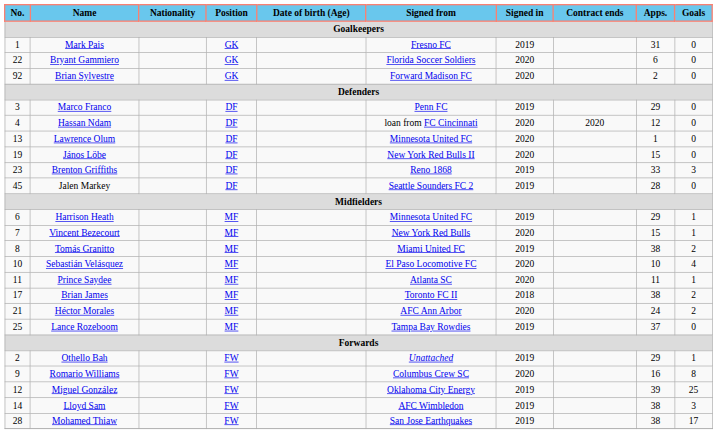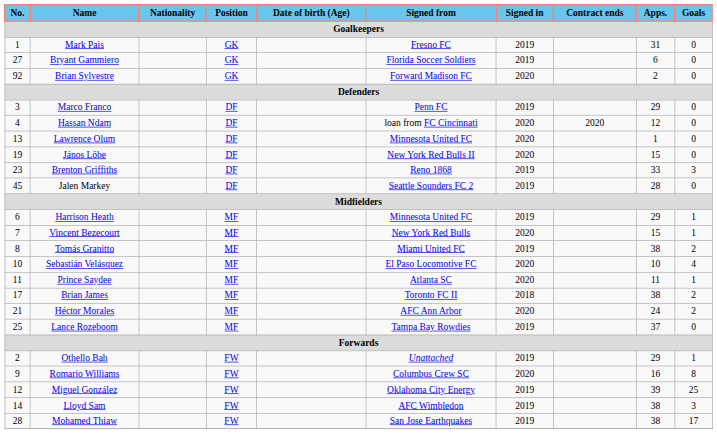 <table class="wikitable"  style="text-align:center; font-size:90%; width:85%;">
 <tr>
 <th style="background:#69C7ED; border:salmon 2px solid;">No.</th>
 <th style="background:#69C7ED; border:salmon 2px solid;">Name</th>
 <th style="background:#69C7ED; border:salmon 2px solid;">Nationality</th>
 <th style="background:#69C7ED; border:salmon 2px solid;">Position</th>
 <th style="background:#69C7ED; border:salmon 2px solid;">Date of birth (Age)</th>
 <th style="background:#69C7ED; border:salmon 2px solid;">Signed from</th>
 <th style="background:#69C7ED; border:salmon 2px solid;">Signed in</th>
 <th style="background:#69C7ED; border:salmon 2px solid;">Contract ends</th>
 <th style="background:#69C7ED; border:salmon 2px solid;">Apps.</th>
 <th style="background:#69C7ED; border:salmon 2px solid;">Goals</th>
 </tr>
 <tr>
 <th colspan="11"  style="background:#dcdcdc; text-align:center;">Goalkeepers</th>
 </tr>
 <tr>
 <td>1</td>
 <td><a href='#'>Mark Pais</a></td>
 <td></td>
 <td><a href='#'>GK</a></td>
 <td></td>
 <td><a href='#'>Fresno FC</a></td>
 <td>2019</td>
 <td></td>
 <td>31</td>
 <td>0</td>
 </tr>
 <tr>
-<td>22</td>
+<td>27</td>
 <td><a href='#'>Bryant Gammiero</a></td>
 <td></td>
 <td><a href='#'>GK</a></td>
 <td></td>
 <td><a href='#'>Florida Soccer Soldiers</a></td>
-<td>2020</td>
+<td>2019</td>
 <td></td>
 <td>6</td>
 <td>0</td>
 </tr>
 <tr>
 <td>92</td>
 <td><a href='#'>Brian Sylvestre</a></td>
 <td></td>
 <td><a href='#'>GK</a></td>
 <td></td>
 <td><a href='#'>Forward Madison FC</a></td>
 <td>2020</td>
 <td></td>
 <td>2</td>
 <td>0</td>
 </tr>
 <tr>
 <th colspan="11"  style="background:#dcdcdc; text-align:center;">Defenders</th>
 </tr>
 <tr>
 <td>3</td>
 <td><a href='#'>Marco Franco</a></td>
 <td></td>
 <td><a href='#'>DF</a></td>
 <td></td>
 <td><a href='#'>Penn FC</a></td>
 <td>2019</td>
 <td></td>
 <td>29</td>
 <td>0</td>
 </tr>
 <tr>
 <td>4</td>
 <td><a href='#'>Hassan Ndam</a></td>
 <td></td>
 <td><a href='#'>DF</a></td>
 <td></td>
 <td>loan from <a href='#'>FC Cincinnati</a></td>
 <td>2020</td>
 <td>2020</td>
 <td>12</td>
 <td>0</td>
 </tr>
 <tr>
 <td>13</td>
 <td><a href='#'>Lawrence Olum</a></td>
 <td></td>
 <td><a href='#'>DF</a></td>
 <td></td>
 <td><a href='#'>Minnesota United FC</a></td>
 <td>2020</td>
 <td></td>
 <td>1</td>
 <td>0</td>
 </tr>
 <tr>
 <td>19</td>
 <td><a href='#'>János Löbe</a></td>
 <td></td>
 <td><a href='#'>DF</a></td>
 <td></td>
 <td><a href='#'>New York Red Bulls II</a></td>
 <td>2020</td>
 <td></td>
 <td>15</td>
 <td>0</td>
 </tr>
 <tr>
 <td>23</td>
 <td><a href='#'>Brenton Griffiths</a></td>
 <td></td>
 <td><a href='#'>DF</a></td>
 <td></td>
 <td><a href='#'>Reno 1868</a></td>
 <td>2019</td>
 <td></td>
 <td>33</td>
 <td>3</td>
 </tr>
 <tr>
 <td>45</td>
 <td>Jalen Markey</td>
 <td></td>
 <td><a href='#'>DF</a></td>
 <td></td>
 <td><a href='#'>Seattle Sounders FC 2</a></td>
 <td>2019</td>
 <td></td>
 <td>28</td>
 <td>0</td>
 </tr>
 <tr>
 <th colspan="11"  style="background:#dcdcdc; text-align:center;">Midfielders</th>
 </tr>
 <tr>
 <td>6</td>
 <td><a href='#'>Harrison Heath</a></td>
 <td></td>
 <td><a href='#'>MF</a></td>
 <td></td>
 <td><a href='#'>Minnesota United FC</a></td>
 <td>2019</td>
 <td></td>
 <td>29</td>
 <td>1</td>
 </tr>
 <tr>
 <td>7</td>
 <td><a href='#'>Vincent Bezecourt</a></td>
 <td></td>
 <td><a href='#'>MF</a></td>
 <td></td>
 <td><a href='#'>New York Red Bulls</a></td>
 <td>2020</td>
 <td></td>
 <td>15</td>
 <td>1</td>
 </tr>
 <tr>
 <td>8</td>
 <td><a href='#'>Tomás Granitto</a></td>
 <td></td>
 <td><a href='#'>MF</a></td>
 <td></td>
 <td><a href='#'>Miami United FC</a></td>
 <td>2019</td>
 <td></td>
 <td>38</td>
 <td>2</td>
 </tr>
 <tr>
 <td>10</td>
 <td><a href='#'>Sebastián Velásquez</a></td>
 <td></td>
 <td><a href='#'>MF</a></td>
 <td></td>
 <td><a href='#'>El Paso Locomotive FC</a></td>
 <td>2020</td>
 <td></td>
 <td>10</td>
 <td>4</td>
 </tr>
 <tr>
 <td>11</td>
 <td><a href='#'>Prince Saydee</a></td>
 <td></td>
 <td><a href='#'>MF</a></td>
 <td></td>
 <td><a href='#'>Atlanta SC</a></td>
 <td>2020</td>
 <td></td>
 <td>11</td>
 <td>1</td>
 </tr>
 <tr>
 <td>17</td>
 <td><a href='#'>Brian James</a></td>
 <td></td>
 <td><a href='#'>MF</a></td>
 <td></td>
 <td> <a href='#'>Toronto FC II</a></td>
 <td>2018</td>
 <td></td>
 <td>38</td>
 <td>2</td>
 </tr>
 <tr>
 <td>21</td>
 <td><a href='#'>Héctor Morales</a></td>
 <td></td>
 <td><a href='#'>MF</a></td>
 <td></td>
 <td><a href='#'>AFC Ann Arbor</a></td>
 <td>2020</td>
 <td></td>
 <td>24</td>
 <td>2</td>
 </tr>
 <tr>
 <td>25</td>
 <td><a href='#'>Lance Rozeboom</a></td>
 <td></td>
 <td><a href='#'>MF</a></td>
 <td></td>
 <td><a href='#'>Tampa Bay Rowdies</a></td>
 <td>2019</td>
 <td></td>
 <td>37</td>
 <td>0</td>
 </tr>
 <tr>
 <th colspan="11"  style="background:#dcdcdc; text-align:center;">Forwards</th>
 </tr>
 <tr>
 <td>2</td>
 <td><a href='#'>Othello Bah</a></td>
 <td></td>
 <td><a href='#'>FW</a></td>
 <td></td>
 <td><em><a href='#'>Unattached</a></em></td>
 <td>2019</td>
 <td></td>
 <td>29</td>
 <td>1</td>
 </tr>
 <tr>
 <td>9</td>
 <td><a href='#'>Romario Williams</a></td>
 <td></td>
 <td><a href='#'>FW</a></td>
 <td></td>
 <td><a href='#'>Columbus Crew SC</a></td>
 <td>2020</td>
 <td></td>
 <td>16</td>
 <td>8</td>
 </tr>
 <tr>
 <td>12</td>
 <td><a href='#'>Miguel González</a></td>
 <td></td>
 <td><a href='#'>FW</a></td>
 <td></td>
 <td><a href='#'>Oklahoma City Energy</a></td>
 <td>2019</td>
 <td></td>
 <td>39</td>
 <td>25</td>
 </tr>
 <tr>
 <td>14</td>
 <td><a href='#'>Lloyd Sam</a></td>
 <td></td>
 <td><a href='#'>FW</a></td>
 <td></td>
 <td> <a href='#'>AFC Wimbledon</a></td>
 <td>2019</td>
 <td></td>
 <td>38</td>
 <td>3</td>
 </tr>
 <tr>
 <td>28</td>
 <td><a href='#'>Mohamed Thiaw</a></td>
 <td></td>
 <td><a href='#'>FW</a></td>
 <td></td>
 <td><a href='#'>San Jose Earthquakes</a></td>
 <td>2019</td>
 <td></td>
 <td>38</td>
 <td>17</td>
 </tr>
 <tr>
 </tr>
 </table>
